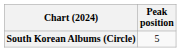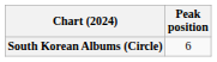 <table class="wikitable plainrowheaders" style="text-align:center">
 <tr>
 <th scope="col">Chart (2024)</th>
 <th scope="col">Peak<br>position</th>
 </tr>
 <tr>
 <th scope="row">South Korean Albums (Circle)</th>
-<td>5</td>
+<td>6</td>
 </tr>
 </table>
